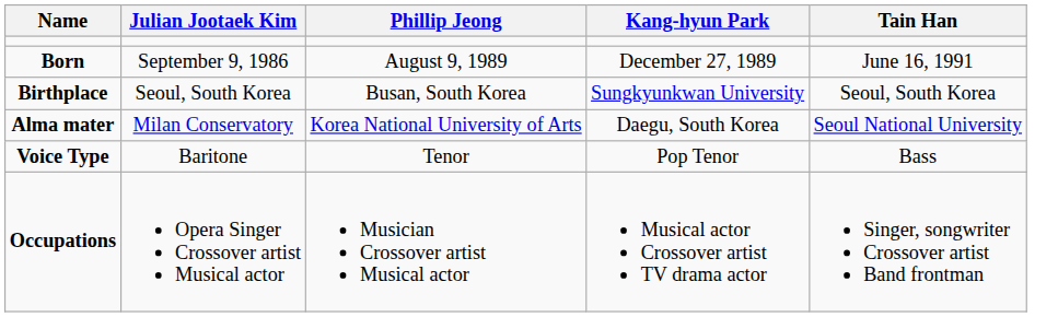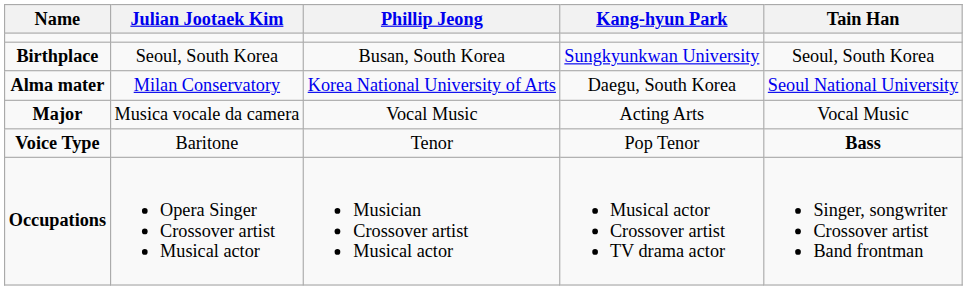 <table class="wikitable">
 <tr>
 <th>Name</th>
 <th><a href='#'>Julian Jootaek Kim</a></th>
 <th><a href='#'>Phillip Jeong</a></th>
 <th><a href='#'>Kang-hyun Park</a></th>
 <th>Tain Han</th>
 </tr>
 <tr>
 <td></td>
 <td></td>
 <td></td>
 <td></td>
 <td></td>
 </tr>
 <tr>
-<td style="text-align:center;"><strong>Born</strong></td>
-<td style="text-align:center;">September 9, 1986</td>
-<td style="text-align:center;">August 9, 1989</td>
-<td style="text-align:center;">December 27, 1989</td>
-<td style="text-align:center;">June 16, 1991</td>
-</tr>
-<tr>
 <td style="text-align:center;"><strong>Birthplace</strong></td>
 <td style="text-align:center;">Seoul, South Korea</td>
 <td style="text-align:center;">Busan, South Korea</td>
 <td style="text-align:center;"><a href='#'>Sungkyunkwan University</a></td>
 <td style="text-align:center;">Seoul, South Korea</td>
 </tr>
 <tr>
 <td style="text-align:center;"><strong>Alma mater</strong></td>
 <td style="text-align:center;"><a href='#'>Milan Conservatory</a></td>
 <td style="text-align:center;"><a href='#'>Korea National University of Arts</a></td>
 <td style="text-align:center;">Daegu, South Korea</td>
 <td style="text-align:center;"><a href='#'>Seoul National University</a></td>
 </tr>
 <tr>
+<td style="text-align:center;"><strong>Major</strong></td>
+<td style="text-align:center;">Musica vocale da camera</td>
+<td style="text-align:center;">Vocal Music</td>
+<td style="text-align:center;">Acting Arts</td>
+<td style="text-align:center;">Vocal Music</td>
+</tr>
+<tr>
 <td style="text-align:center;"><strong>Voice Type</strong></td>
 <td style="text-align:center;">Baritone</td>
 <td style="text-align:center;">Tenor</td>
 <td style="text-align:center;">Pop Tenor</td>
-<td style="text-align:center;">Bass</td>
+<td style="text-align:center;"><strong>Bass</strong></td>
 </tr>
 <tr>
 <td style="text-align:center;"><strong>Occupations</strong></td>
 <td><br><ul><li>Opera Singer</li><li>Crossover artist</li><li>Musical actor</li></ul></td>
 <td><br><ul><li>Musician</li><li>Crossover artist</li><li>Musical actor</li></ul></td>
 <td><br><ul><li>Musical actor</li><li>Crossover artist</li><li>TV drama actor</li></ul></td>
 <td><br><ul><li>Singer, songwriter</li><li>Crossover artist</li><li>Band frontman</li></ul></td>
 </tr>
 </table>
